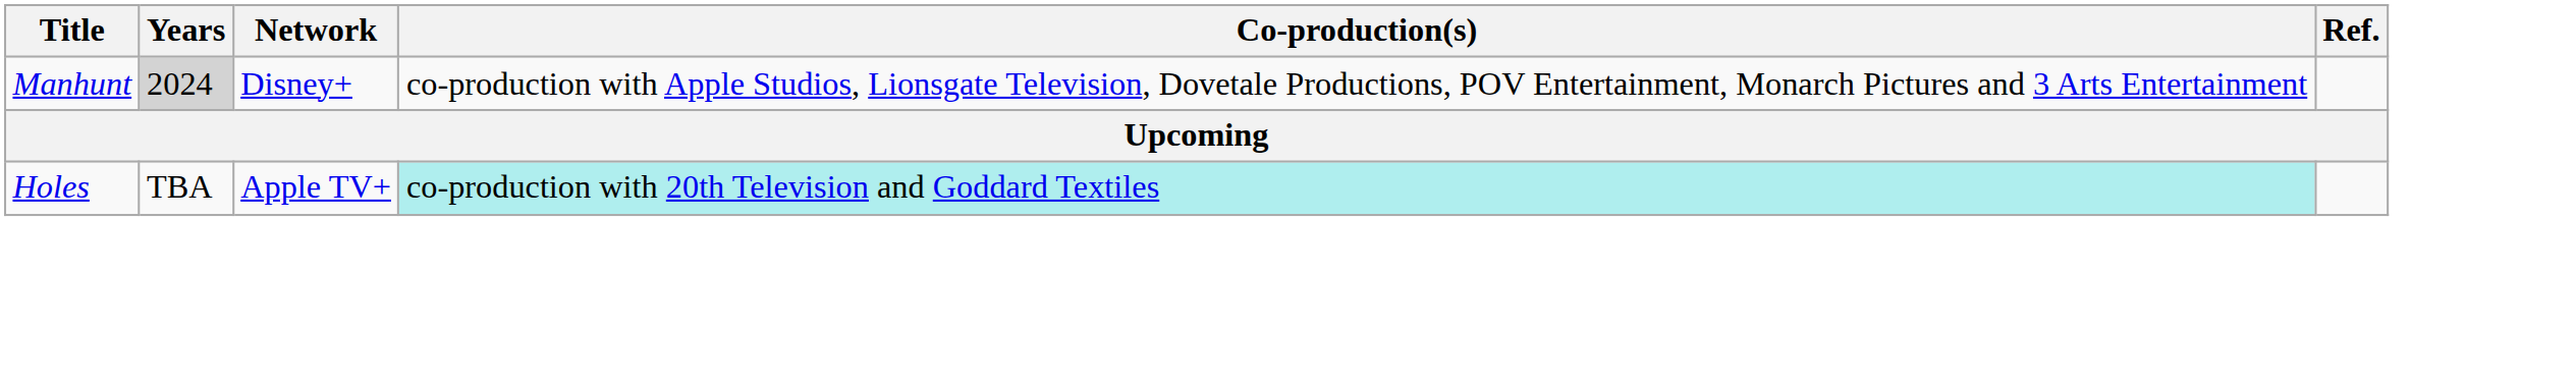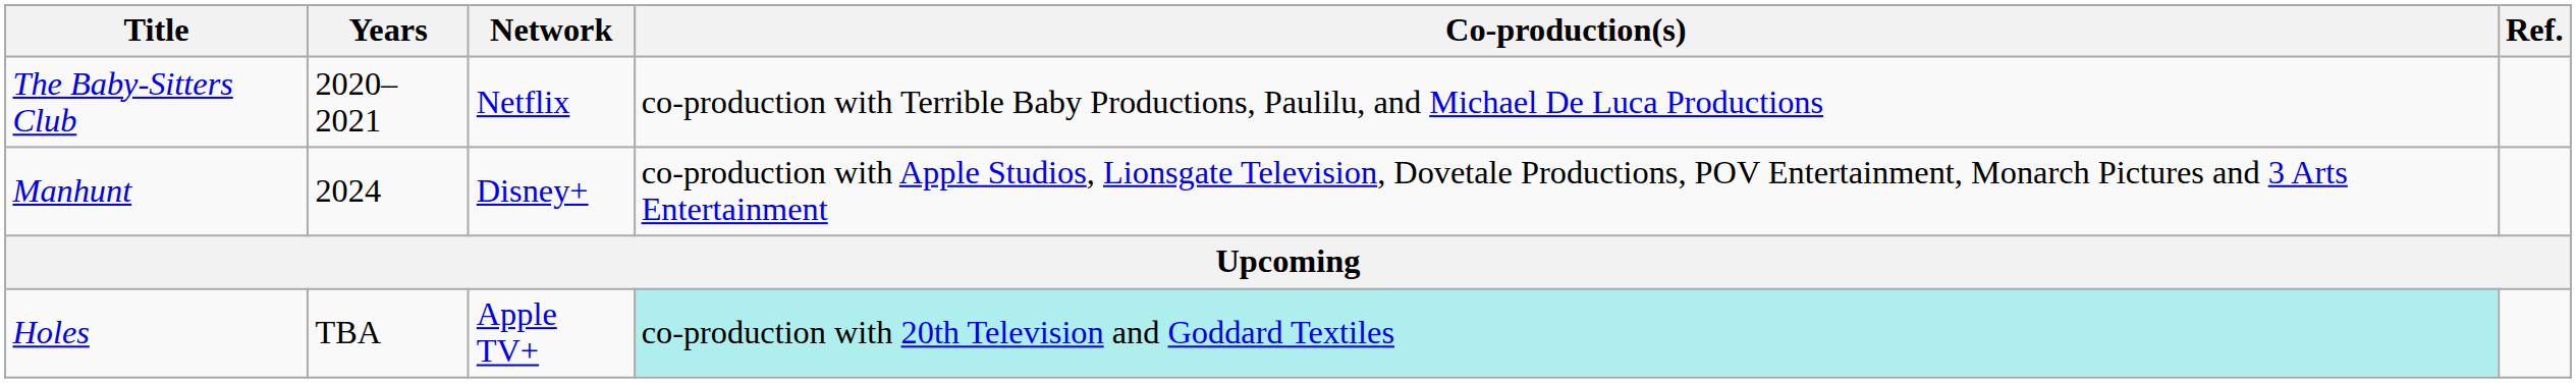 <table class="wikitable sortable">
 <tr>
 <th>Title</th>
 <th>Years</th>
 <th>Network</th>
 <th>Co-production(s)</th>
 <th>Ref.</th>
 </tr>
 <tr>
+<td><em><a href='#'>The Baby-Sitters Club</a></em></td>
+<td>2020–2021</td>
+<td><a href='#'>Netflix</a></td>
+<td>co-production with Terrible Baby Productions, Paulilu, and <a href='#'>Michael De Luca Productions</a></td>
+<td align="center"></td>
+</tr>
+<tr>
 <td><em><a href='#'>Manhunt</a></em></td>
-<td style="background: lightgrey;">2024</td>
+<td>2024</td>
 <td><a href='#'>Disney+</a></td>
 <td>co-production with <a href='#'>Apple Studios</a>, <a href='#'>Lionsgate Television</a>, Dovetale Productions,  POV Entertainment, Monarch Pictures and <a href='#'>3 Arts Entertainment</a></td>
 <td align="center"></td>
 </tr>
 <tr>
 <th colspan="5">Upcoming</th>
 </tr>
 <tr>
 <td><em><a href='#'>Holes</a></em></td>
 <td>TBA</td>
 <td><a href='#'>Apple TV+</a></td>
 <td style="background: paleturquoise;">co-production with <a href='#'>20th Television</a> and <a href='#'>Goddard Textiles</a></td>
 <td align="center"></td>
 </tr>
 </table>
